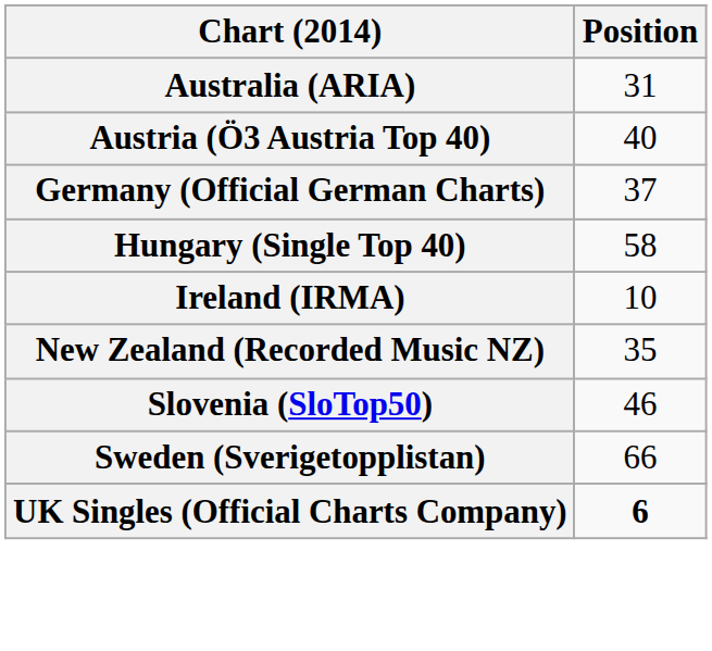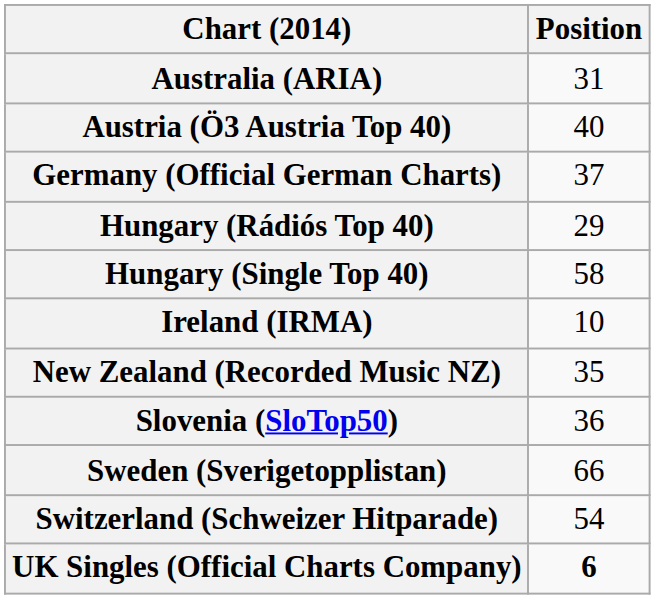 <table class="wikitable plainrowheaders sortable" style="text-align:center">
 <tr>
 <th scope="col">Chart (2014)</th>
 <th scope="col">Position</th>
 </tr>
 <tr>
 <th scope="row">Australia (ARIA)</th>
 <td>31</td>
 </tr>
 <tr>
 <th scope="row">Austria (Ö3 Austria Top 40)</th>
 <td>40</td>
 </tr>
 <tr>
 <th scope="row">Germany (Official German Charts)</th>
 <td>37</td>
 </tr>
 <tr>
+<th scope="row">Hungary (Rádiós Top 40)</th>
+<td>29</td>
+</tr>
+<tr>
 <th scope="row">Hungary (Single Top 40)</th>
 <td>58</td>
 </tr>
 <tr>
 <th scope="row">Ireland (IRMA)</th>
 <td align="center">10</td>
 </tr>
 <tr>
 <th scope="row">New Zealand (Recorded Music NZ)</th>
 <td>35</td>
 </tr>
 <tr>
 <th scope="row">Slovenia (<a href='#'>SloTop50</a>)</th>
-<td align=center>46</td>
+<td align=center>36</td>
 </tr>
 <tr>
 <th scope="row">Sweden (Sverigetopplistan)</th>
 <td>66</td>
 </tr>
 <tr>
+<th scope="row">Switzerland (Schweizer Hitparade)</th>
+<td>54</td>
+</tr>
+<tr>
 <th scope="row">UK Singles (Official Charts Company)</th>
 <td><strong>6</strong></td>
 </tr>
 </table>
